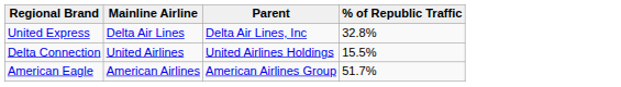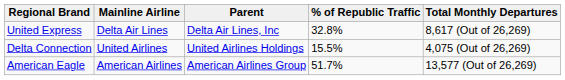 <table class="wikitable sortable" font=90%">
 <tr style="text-align:center; background:#f0f0f0;">
 <td><strong>Regional Brand</strong></td>
 <td><strong>Mainline Airline</strong></td>
 <td><strong>Parent</strong></td>
 <td><strong>% of Republic Traffic</strong></td>
+<td><strong>Total Monthly Departures</strong></td>
 </tr>
 <tr>
 <td><a href='#'>United Express</a></td>
 <td><a href='#'>Delta Air Lines</a></td>
 <td><a href='#'>Delta Air Lines, Inc</a></td>
 <td>32.8%</td>
+<td>8,617 (Out of 26,269)</td>
 </tr>
 <tr>
 <td><a href='#'>Delta Connection</a></td>
 <td><a href='#'>United Airlines</a></td>
 <td><a href='#'>United Airlines Holdings</a></td>
 <td>15.5%</td>
+<td>4,075 (Out of 26,269)</td>
 </tr>
 <tr>
 <td><a href='#'>American Eagle</a></td>
 <td><a href='#'>American Airlines</a></td>
 <td><a href='#'>American Airlines Group</a></td>
 <td>51.7%</td>
+<td>13,577 (Out of 26,269)</td>
 </tr>
 </table>
